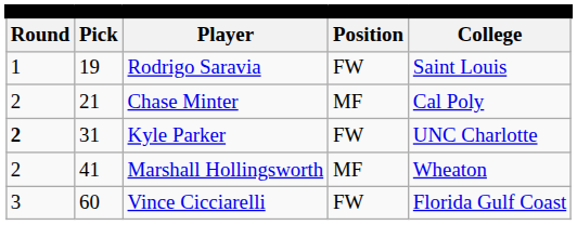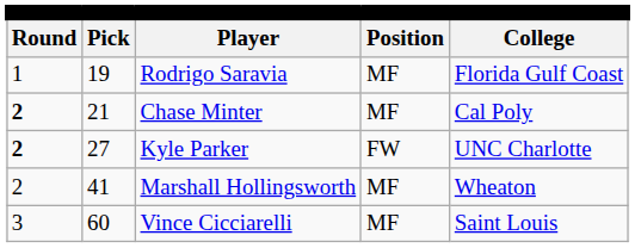 <table class="wikitable sortable" style="text-align:center; font-size:90%; text-align:left;">
 <tr style="border-spacing: 2px; border: 2px solid black;">
 <td colspan="7" bgcolor="#000000" color="#000000" border="#FED000" align="center"><strong></strong></td>
 </tr>
 <tr>
 <th><strong>Round</strong></th>
 <th><strong>Pick</strong></th>
 <th><strong>Player</strong></th>
 <th><strong>Position</strong></th>
 <th><strong>College</strong></th>
 </tr>
 <tr>
 <td>1</td>
 <td>19</td>
 <td> <a href='#'>Rodrigo Saravia</a></td>
-<td>FW</td>
-<td><a href='#'>Saint Louis</a></td>
+<td>MF</td>
+<td><a href='#'>Florida Gulf Coast</a></td>
 </tr>
 <tr>
-<td>2</td>
+<td><strong>2</strong></td>
 <td>21</td>
 <td> <a href='#'>Chase Minter</a></td>
 <td>MF</td>
 <td><a href='#'>Cal Poly</a></td>
 </tr>
 <tr>
 <td><strong>2</strong></td>
-<td>31</td>
+<td>27</td>
 <td> <a href='#'>Kyle Parker</a></td>
 <td>FW</td>
 <td><a href='#'>UNC Charlotte</a></td>
 </tr>
 <tr>
 <td>2</td>
 <td>41</td>
 <td> <a href='#'>Marshall Hollingsworth</a></td>
 <td>MF</td>
 <td><a href='#'>Wheaton</a></td>
 </tr>
 <tr>
 <td>3</td>
 <td>60</td>
 <td> <a href='#'>Vince Cicciarelli</a></td>
-<td>FW</td>
-<td><a href='#'>Florida Gulf Coast</a></td>
+<td>MF</td>
+<td><a href='#'>Saint Louis</a></td>
 </tr>
 </table>
